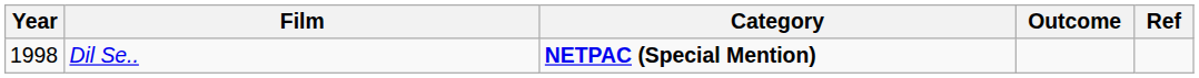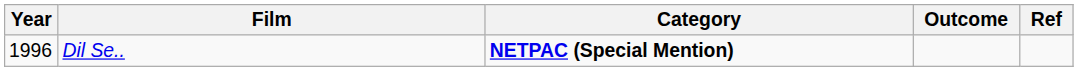 <table class="wikitable" style="width:100%;">
 <tr>
 <th width=5%>Year</th>
 <th style="width:40%;">Film</th>
 <th style="width:40%;">Category</th>
 <th style="width:10%;">Outcome</th>
 <th style="width:5%;">Ref</th>
 </tr>
 <tr>
-<td>1998</td>
+<td>1996</td>
 <td><em><a href='#'>Dil Se..</a></em></td>
 <td><strong><a href='#'>NETPAC</a> (Special Mention)</strong></td>
 <td></td>
 <td></td>
 </tr>
 </table>
